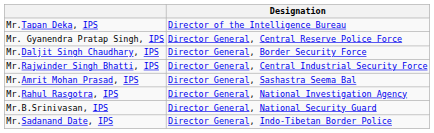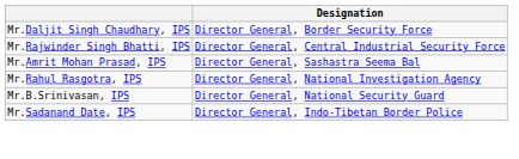 <table class="wikitable mw-collapsible">
 <tr>
 <th></th>
 <th>Designation</th>
-</tr>
-<tr>
-<td>Mr.<a href='#'>Tapan Deka</a>, <a href='#'>IPS</a></td>
-<td><a href='#'>Director of the Intelligence Bureau</a></td>
-</tr>
-<tr>
-<td>Mr. Gyanendra Pratap Singh, <a href='#'>IPS</a></td>
-<td><a href='#'>Director General</a>, <a href='#'>Central Reserve Police Force</a></td>
 </tr>
 <tr>
 <td>Mr.<a href='#'>Daljit Singh Chaudhary</a>, <a href='#'>IPS</a></td>
 <td><a href='#'>Director General</a>, <a href='#'>Border Security Force</a></td>
 </tr>
 <tr>
 <td>Mr.<a href='#'>Rajwinder Singh Bhatti</a>, <a href='#'>IPS</a></td>
 <td><a href='#'>Director General</a>, <a href='#'>Central Industrial Security Force</a></td>
 </tr>
 <tr>
 <td>Mr.<a href='#'>Amrit Mohan Prasad</a>, <a href='#'>IPS</a></td>
 <td><a href='#'>Director General</a>, <a href='#'>Sashastra Seema Bal</a></td>
 </tr>
 <tr>
 <td>Mr.<a href='#'>Rahul Rasgotra</a>, <a href='#'>IPS</a></td>
 <td><a href='#'>Director General</a>, <a href='#'>National Investigation Agency</a></td>
 </tr>
 <tr>
 <td>Mr.B.Srinivasan, <a href='#'>IPS</a></td>
 <td><a href='#'>Director General</a>, <a href='#'>National Security Guard</a></td>
 </tr>
 <tr>
 <td>Mr.<a href='#'>Sadanand Date</a>, <a href='#'>IPS</a></td>
 <td><a href='#'>Director General</a>, <a href='#'>Indo-Tibetan Border Police</a></td>
 </tr>
 </table>
